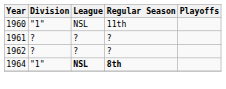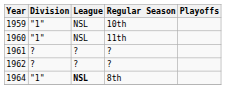 <table class="wikitable">
 <tr>
 <th>Year</th>
 <th>Division</th>
 <th>League</th>
 <th>Regular Season</th>
 <th>Playoffs</th>
+</tr>
+<tr>
+<td>1959</td>
+<td>"1"</td>
+<td>NSL</td>
+<td>10th</td>
+<td></td>
 </tr>
 <tr>
 <td>1960</td>
 <td>"1"</td>
 <td>NSL</td>
 <td>11th</td>
 <td></td>
 </tr>
 <tr>
 <td>1961</td>
 <td>?</td>
 <td>?</td>
 <td>?</td>
 <td></td>
 </tr>
 <tr>
 <td>1962</td>
 <td>?</td>
 <td>?</td>
 <td>?</td>
 <td></td>
 </tr>
 <tr>
 <td>1964</td>
 <td>"1"</td>
 <td><strong>NSL</strong></td>
-<td><strong>8th</strong></td>
+<td>8th</td>
 <td></td>
 </tr>
 <tr>
 </tr>
 </table>
